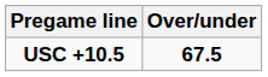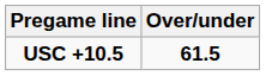 <table class="wikitable">
 <tr align="center">
 <th style=>Pregame line</th>
 <th style=>Over/under</th>
 </tr>
 <tr align="center">
 <td><strong>USC +10.5</strong></td>
-<td><strong>67.5</strong></td>
+<td><strong>61.5</strong></td>
 </tr>
 </table>
